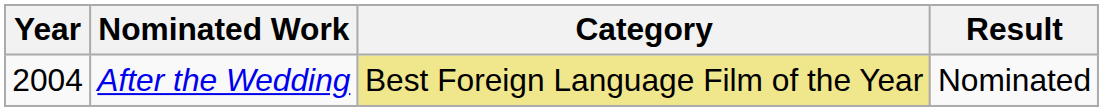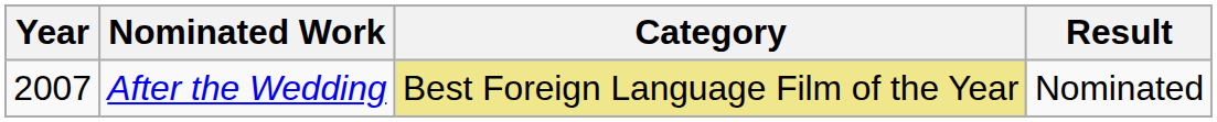 <table class="wikitable">
 <tr>
 <th>Year</th>
 <th>Nominated Work</th>
 <th>Category</th>
 <th>Result</th>
 </tr>
 <tr>
-<td>2004</td>
+<td>2007</td>
 <td><em><a href='#'>After the Wedding</a></em></td>
 <td style="background: khaki;">Best Foreign Language Film of the Year</td>
 <td>Nominated</td>
 </tr>
 </table>
